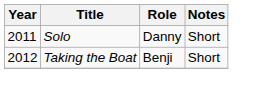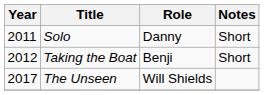 <table class="wikitable sortable">
 <tr>
 <th>Year</th>
 <th>Title</th>
 <th>Role</th>
 <th>Notes</th>
 </tr>
 <tr>
 <td>2011</td>
 <td><em>Solo</em></td>
 <td>Danny</td>
 <td>Short</td>
 </tr>
 <tr>
 <td>2012</td>
 <td><em>Taking the Boat</em></td>
 <td>Benji</td>
 <td>Short</td>
 </tr>
 <tr>
+<td>2017</td>
+<td><em>The Unseen</em></td>
+<td>Will Shields</td>
+<td></td>
+</tr>
+<tr>
 </tr>
 </table>
